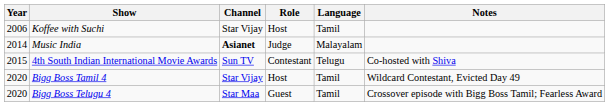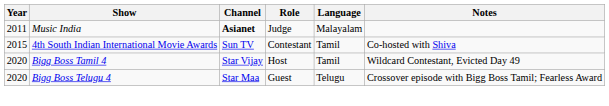 <table class="wikitable">
 <tr>
 <th>Year</th>
 <th>Show</th>
 <th>Channel</th>
 <th>Role</th>
 <th>Language</th>
 <th>Notes</th>
 </tr>
 <tr>
-<td>2006</td>
-<td><em>Koffee with Suchi</em></td>
-<td>Star Vijay</td>
-<td>Host</td>
-<td>Tamil</td>
-<td></td>
-</tr>
-<tr>
-<td>2014</td>
+<td>2011</td>
 <td><em>Music India</em></td>
 <td><strong>Asianet</strong></td>
 <td>Judge</td>
 <td>Malayalam</td>
 <td></td>
 </tr>
 <tr>
 <td>2015</td>
 <td><a href='#'>4th South Indian International Movie Awards</a></td>
 <td><a href='#'>Sun TV</a></td>
 <td>Contestant</td>
-<td>Telugu</td>
+<td>Tamil</td>
 <td>Co-hosted with <a href='#'>Shiva</a></td>
 </tr>
 <tr>
 <td>2020</td>
 <td><a href='#'><em>Bigg Boss Tamil 4</em></a></td>
 <td><a href='#'>Star Vijay</a></td>
 <td>Host</td>
 <td>Tamil</td>
 <td>Wildcard Contestant, Evicted Day 49</td>
 </tr>
 <tr>
 <td>2020</td>
 <td><a href='#'><em>Bigg Boss Telugu 4</em></a></td>
 <td><a href='#'>Star Maa</a></td>
 <td>Guest</td>
-<td>Tamil</td>
+<td>Telugu</td>
 <td>Crossover episode with Bigg Boss Tamil; Fearless Award</td>
 </tr>
 </table>
